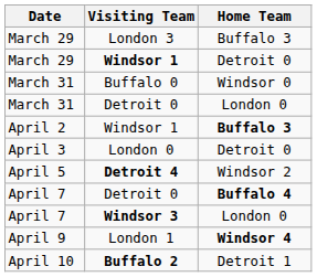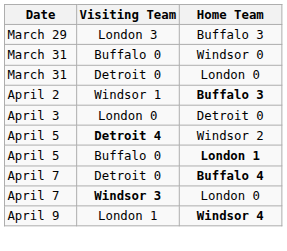 <table class="wikitable">
 <tr>
 <th width="26%">Date</th>
 <th width="37%">Visiting Team</th>
 <th width="37%">Home Team</th>
 </tr>
 <tr align="center">
 <td align="left">March 29</td>
 <td>London 3</td>
 <td>Buffalo 3</td>
-</tr>
-<tr align="center">
-<td align="left">March 29</td>
-<td><strong>Windsor 1</strong></td>
-<td>Detroit 0</td>
 </tr>
 <tr align="center">
 <td align="left">March 31</td>
 <td>Buffalo 0</td>
 <td>Windsor 0</td>
 </tr>
 <tr align="center">
 <td align="left">March 31</td>
 <td>Detroit 0</td>
 <td>London 0</td>
 </tr>
 <tr align="center">
 <td align="left">April 2</td>
 <td>Windsor 1</td>
 <td><strong>Buffalo 3</strong></td>
 </tr>
 <tr align="center">
 <td align="left">April 3</td>
 <td>London 0</td>
 <td>Detroit 0</td>
 </tr>
 <tr align="center">
 <td align="left">April 5</td>
 <td><strong>Detroit 4</strong></td>
 <td>Windsor 2</td>
 </tr>
 <tr align="center">
+<td align="left">April 5</td>
+<td>Buffalo 0</td>
+<td><strong>London 1</strong></td>
+</tr>
+<tr align="center">
 <td align="left">April 7</td>
 <td>Detroit 0</td>
 <td><strong>Buffalo 4</strong></td>
 </tr>
 <tr align="center">
 <td align="left">April 7</td>
 <td><strong>Windsor 3</strong></td>
 <td>London 0</td>
 </tr>
 <tr align="center">
 <td align="left">April 9</td>
 <td>London 1</td>
 <td><strong>Windsor 4</strong></td>
 </tr>
-<tr align="center">
-<td align="left">April 10</td>
-<td><strong>Buffalo 2</strong></td>
-<td>Detroit 1</td>
-</tr>
 </table>
